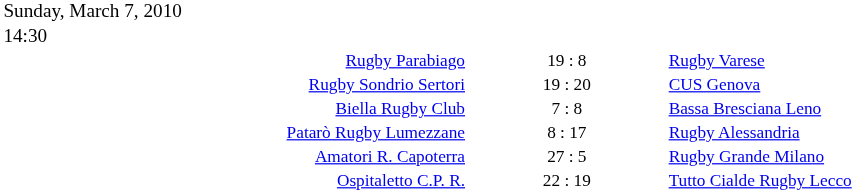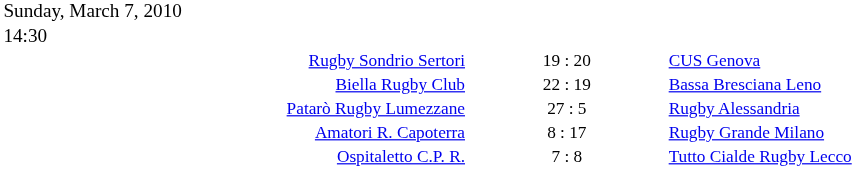 <table style="width:70%;" cellspacing="1">
 <tr>
 <th width=35%></th>
 <th width=15%></th>
 <th></th>
 </tr>
 <tr>
 <td>Sunday, March 7, 2010</td>
 </tr>
 <tr>
 <td>14:30</td>
 </tr>
 <tr style=font-size:90%>
-<td align=right><a href='#'>Rugby Parabiago</a></td>
-<td align=center>19 : 8</td>
-<td><a href='#'>Rugby Varese</a></td>
-</tr>
-<tr style=font-size:90%>
 <td align=right><a href='#'>Rugby Sondrio Sertori</a></td>
 <td align=center>19 : 20</td>
 <td><a href='#'>CUS Genova</a></td>
 </tr>
 <tr style=font-size:90%>
 <td align=right><a href='#'>Biella Rugby Club</a></td>
-<td align=center>7 : 8</td>
+<td align=center>22 : 19</td>
 <td><a href='#'>Bassa Bresciana Leno</a></td>
 </tr>
 <tr style=font-size:90%>
 <td align=right><a href='#'>Patarò Rugby Lumezzane</a></td>
-<td align=center>8 : 17</td>
+<td align=center>27 : 5</td>
 <td><a href='#'>Rugby Alessandria</a></td>
 </tr>
 <tr style=font-size:90%>
 <td align=right><a href='#'>Amatori R. Capoterra</a></td>
-<td align=center>27 : 5</td>
+<td align=center>8 : 17</td>
 <td><a href='#'>Rugby Grande Milano</a></td>
 </tr>
 <tr style=font-size:90%>
 <td align=right><a href='#'>Ospitaletto C.P. R.</a></td>
-<td align=center>22 : 19</td>
+<td align=center>7 : 8</td>
 <td><a href='#'>Tutto Cialde Rugby Lecco</a></td>
 </tr>
 </table>
